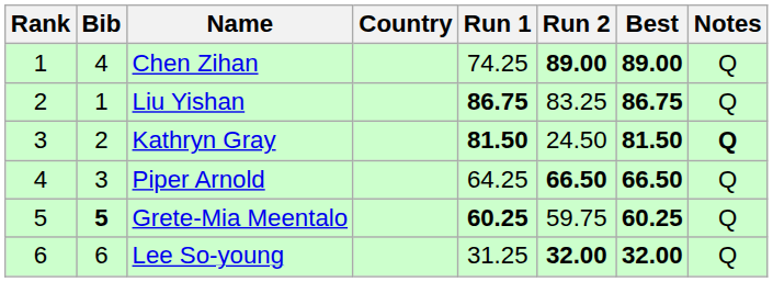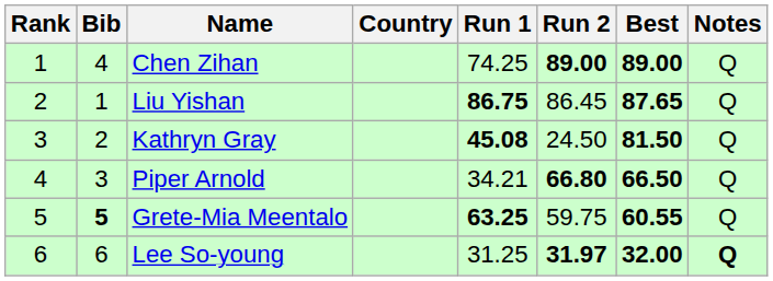 <table class="wikitable sortable" style="text-align:center">
 <tr>
 <th>Rank</th>
 <th>Bib</th>
 <th>Name</th>
 <th>Country</th>
 <th>Run 1</th>
 <th>Run 2</th>
 <th>Best</th>
 <th>Notes</th>
 </tr>
 <tr bgcolor=ccffcc>
 <td>1</td>
 <td>4</td>
 <td align=left><a href='#'>Chen Zihan</a></td>
 <td align=left></td>
 <td>74.25</td>
 <td><strong>89.00</strong></td>
 <td><strong>89.00</strong></td>
 <td>Q</td>
 </tr>
 <tr bgcolor=ccffcc>
 <td>2</td>
 <td>1</td>
 <td align=left><a href='#'>Liu Yishan</a></td>
 <td align=left></td>
 <td><strong>86.75</strong></td>
-<td>83.25</td>
-<td><strong>86.75</strong></td>
+<td>86.45</td>
+<td><strong>87.65</strong></td>
 <td>Q</td>
 </tr>
 <tr bgcolor=ccffcc>
 <td>3</td>
 <td>2</td>
 <td align=left><a href='#'>Kathryn Gray</a></td>
 <td align=left></td>
-<td><strong>81.50</strong></td>
+<td><strong>45.08</strong></td>
 <td>24.50</td>
 <td><strong>81.50</strong></td>
-<td><strong>Q</strong></td>
+<td>Q</td>
 </tr>
 <tr bgcolor=ccffcc>
 <td>4</td>
 <td>3</td>
 <td align=left><a href='#'>Piper Arnold</a></td>
 <td align=left></td>
-<td>64.25</td>
-<td><strong>66.50</strong></td>
+<td>34.21</td>
+<td><strong>66.80</strong></td>
 <td><strong>66.50</strong></td>
 <td>Q</td>
 </tr>
 <tr bgcolor=ccffcc>
 <td>5</td>
 <td><strong>5</strong></td>
 <td align=left><a href='#'>Grete-Mia Meentalo</a></td>
 <td align=left></td>
-<td><strong>60.25</strong></td>
+<td><strong>63.25</strong></td>
 <td>59.75</td>
-<td><strong>60.25</strong></td>
+<td><strong>60.55</strong></td>
 <td>Q</td>
 </tr>
 <tr bgcolor=ccffcc>
 <td>6</td>
 <td>6</td>
 <td align=left><a href='#'>Lee So-young</a></td>
 <td align=left></td>
 <td>31.25</td>
+<td><strong>31.97</strong></td>
 <td><strong>32.00</strong></td>
-<td><strong>32.00</strong></td>
-<td>Q</td>
+<td><strong>Q</strong></td>
 </tr>
 </table>
